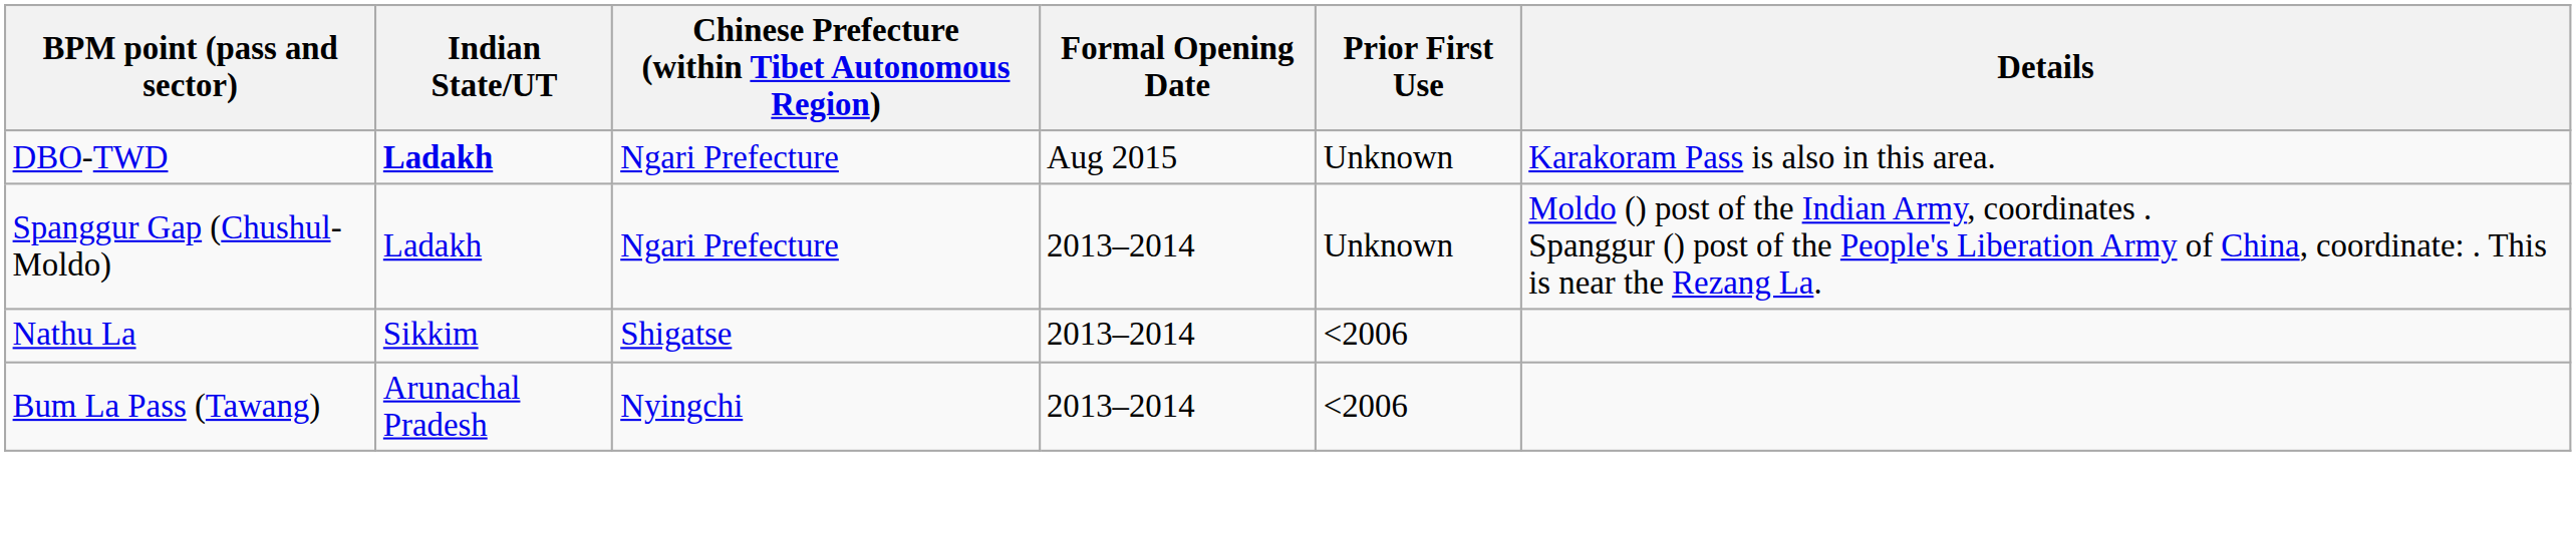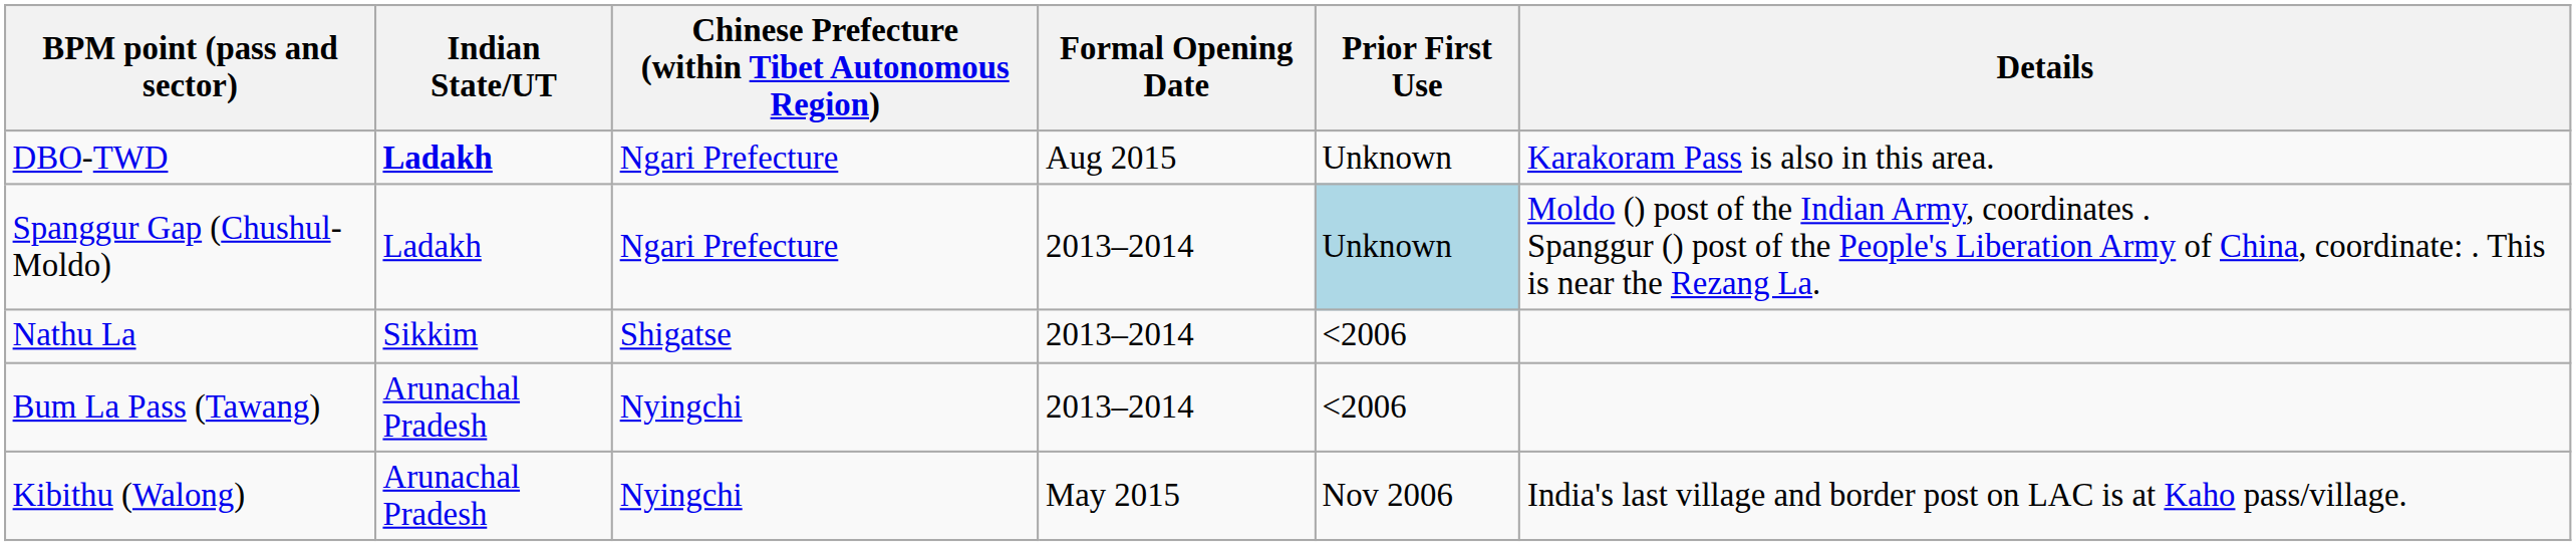 <table class="wikitable">
 <tr>
 <th>BPM point (pass and sector)</th>
 <th>Indian State/UT</th>
 <th>Chinese Prefecture<br>(within <a href='#'>Tibet Autonomous Region</a>)</th>
 <th>Formal Opening Date</th>
 <th>Prior First Use</th>
 <th>Details</th>
 </tr>
 <tr>
 <td><a href='#'>DBO</a>-<a href='#'>TWD</a></td>
 <td><strong><a href='#'>Ladakh</a></strong></td>
 <td><a href='#'>Ngari Prefecture</a></td>
 <td>Aug 2015</td>
 <td>Unknown</td>
 <td><a href='#'>Karakoram Pass</a> is also in this area.</td>
 </tr>
 <tr>
 <td><a href='#'>Spanggur Gap</a> (<a href='#'>Chushul</a>-Moldo)</td>
 <td><a href='#'>Ladakh</a></td>
 <td><a href='#'>Ngari Prefecture</a></td>
 <td>2013–2014</td>
-<td>Unknown</td>
+<td style="background: lightblue;">Unknown</td>
 <td><a href='#'>Moldo</a> () post of the <a href='#'>Indian Army</a>, coordinates . <br>Spanggur () post of the <a href='#'>People's Liberation Army</a> of <a href='#'>China</a>, coordinate: . This is near the <a href='#'>Rezang La</a>.</td>
 </tr>
 <tr>
 <td><a href='#'>Nathu La</a></td>
 <td><a href='#'>Sikkim</a></td>
 <td><a href='#'>Shigatse</a></td>
 <td>2013–2014</td>
 <td><2006</td>
 <td></td>
 </tr>
 <tr>
 <td><a href='#'>Bum La Pass</a> (<a href='#'>Tawang</a>)</td>
 <td><a href='#'>Arunachal Pradesh</a></td>
 <td><a href='#'>Nyingchi</a></td>
 <td>2013–2014</td>
 <td><2006</td>
 <td></td>
 </tr>
+<tr>
+<td><a href='#'>Kibithu</a> (<a href='#'>Walong</a>)</td>
+<td><a href='#'>Arunachal Pradesh</a></td>
+<td><a href='#'>Nyingchi</a></td>
+<td>May 2015</td>
+<td>Nov 2006</td>
+<td>India's last village and border post on LAC is at <a href='#'>Kaho</a> pass/village.</td>
+</tr>
 </table>
